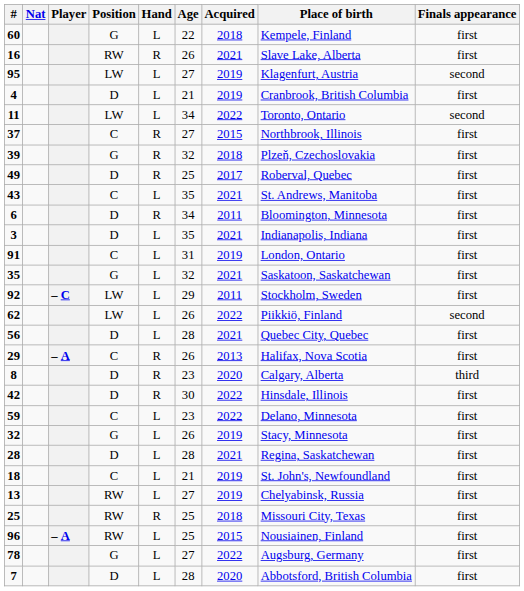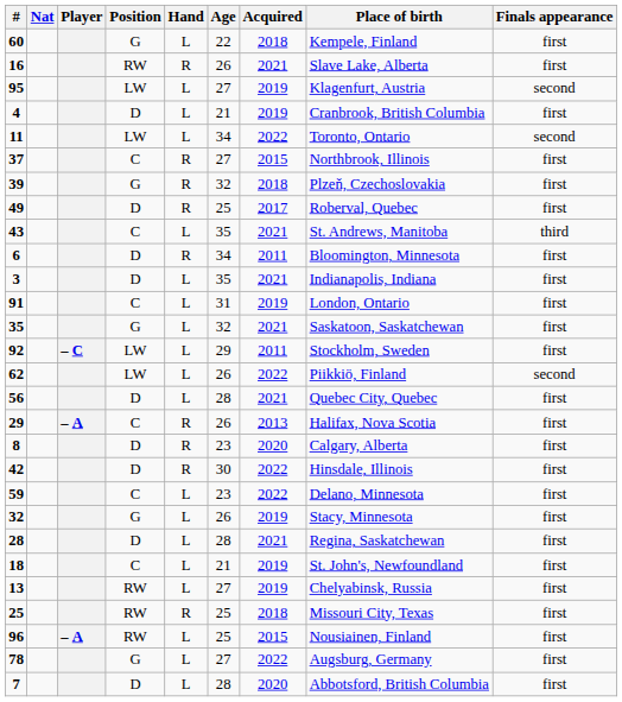 <table class="sortable wikitable plainrowheaders" style="text-align:center;">
 <tr style="background:#ddd;">
 <th scope="col">#</th>
 <th scope="col"><a href='#'>Nat</a></th>
 <th scope="col">Player</th>
 <th scope="col">Position</th>
 <th scope="col">Hand</th>
 <th scope="col">Age</th>
 <th scope="col">Acquired</th>
 <th scope="col" class="unsortable">Place of birth</th>
 <th scope="col" class="unsortable">Finals appearance</th>
 </tr>
 <tr>
 <td><strong>60</strong></td>
 <td></td>
 <th scope="row" style="text-align:left;"></th>
 <td>G</td>
 <td>L</td>
 <td>22</td>
 <td><a href='#'>2018</a></td>
 <td style="text-align:left;"><a href='#'>Kempele, Finland</a></td>
 <td>first</td>
 </tr>
 <tr>
 <td><strong>16</strong></td>
 <td></td>
 <th scope="row" style="text-align:left;"></th>
 <td>RW</td>
 <td>R</td>
 <td>26</td>
 <td><a href='#'>2021</a></td>
 <td style="text-align:left;"><a href='#'>Slave Lake, Alberta</a></td>
 <td>first</td>
 </tr>
 <tr>
 <td><strong>95</strong></td>
 <td></td>
 <th scope="row" style="text-align:left;"></th>
 <td>LW</td>
 <td>L</td>
 <td>27</td>
 <td><a href='#'>2019</a></td>
 <td style="text-align:left;"><a href='#'>Klagenfurt, Austria</a></td>
 <td>second </td>
 </tr>
 <tr>
 <td><strong>4</strong></td>
 <td></td>
 <th scope="row" style="text-align:left;"></th>
 <td>D</td>
 <td>L</td>
 <td>21</td>
 <td><a href='#'>2019</a></td>
 <td style="text-align:left;"><a href='#'>Cranbrook, British Columbia</a></td>
 <td>first</td>
 </tr>
 <tr>
 <td><strong>11</strong></td>
 <td></td>
 <th scope="row" style="text-align:left;"></th>
 <td>LW</td>
 <td>L</td>
 <td>34</td>
 <td><a href='#'>2022</a></td>
 <td style="text-align:left;"><a href='#'>Toronto, Ontario</a></td>
 <td>second </td>
 </tr>
 <tr>
 <td><strong>37</strong></td>
 <td></td>
 <th scope="row" style="text-align:left;"></th>
 <td>C</td>
 <td>R</td>
 <td>27</td>
 <td><a href='#'>2015</a></td>
 <td style="text-align:left;"><a href='#'>Northbrook, Illinois</a></td>
 <td>first</td>
 </tr>
 <tr>
 <td><strong>39</strong></td>
 <td></td>
 <th scope="row" style="text-align:left;"></th>
 <td>G</td>
 <td>R</td>
 <td>32</td>
 <td><a href='#'>2018</a></td>
 <td style="text-align:left;"><a href='#'>Plzeň, Czechoslovakia</a></td>
 <td>first</td>
 </tr>
 <tr>
 <td><strong>49</strong></td>
 <td></td>
 <th scope="row" style="text-align:left;"></th>
 <td>D</td>
 <td>R</td>
 <td>25</td>
 <td><a href='#'>2017</a></td>
 <td style="text-align:left;"><a href='#'>Roberval, Quebec</a></td>
 <td>first</td>
 </tr>
 <tr>
 <td><strong>43</strong></td>
 <td></td>
 <th scope="row" style="text-align:left;"></th>
 <td>C</td>
 <td>L</td>
 <td>35</td>
 <td><a href='#'>2021</a></td>
 <td style="text-align:left;"><a href='#'>St. Andrews, Manitoba</a></td>
-<td>first</td>
+<td>third </td>
 </tr>
 <tr>
 <td><strong>6</strong></td>
 <td></td>
 <th scope="row" style="text-align:left;"></th>
 <td>D</td>
 <td>R</td>
 <td>34</td>
 <td><a href='#'>2011</a></td>
 <td style="text-align:left;"><a href='#'>Bloomington, Minnesota</a></td>
 <td>first</td>
 </tr>
 <tr>
 <td><strong>3</strong></td>
 <td></td>
 <th scope="row" style="text-align:left;"></th>
 <td>D</td>
 <td>L</td>
 <td>35</td>
 <td><a href='#'>2021</a></td>
 <td style="text-align:left;"><a href='#'>Indianapolis, Indiana</a></td>
 <td>first</td>
 </tr>
 <tr>
 <td><strong>91</strong></td>
 <td></td>
 <th scope="row" style="text-align:left;"></th>
 <td>C</td>
 <td>L</td>
 <td>31</td>
 <td><a href='#'>2019</a></td>
 <td style="text-align:left;"><a href='#'>London, Ontario</a></td>
 <td>first</td>
 </tr>
 <tr>
 <td><strong>35</strong></td>
 <td></td>
 <th scope="row" style="text-align:left;"></th>
 <td>G</td>
 <td>L</td>
 <td>32</td>
 <td><a href='#'>2021</a></td>
 <td style="text-align:left;"><a href='#'>Saskatoon, Saskatchewan</a></td>
 <td>first</td>
 </tr>
 <tr>
 <td><strong>92</strong></td>
 <td></td>
 <th scope="row" style="text-align:left;"> – <strong><a href='#'>C</a></strong></th>
 <td>LW</td>
 <td>L</td>
 <td>29</td>
 <td><a href='#'>2011</a></td>
 <td style="text-align:left;"><a href='#'>Stockholm, Sweden</a></td>
 <td>first</td>
 </tr>
 <tr>
 <td><strong>62</strong></td>
 <td></td>
 <th scope="row" style="text-align:left;"></th>
 <td>LW</td>
 <td>L</td>
 <td>26</td>
 <td><a href='#'>2022</a></td>
 <td style="text-align:left;"><a href='#'>Piikkiö, Finland</a></td>
 <td>second </td>
 </tr>
 <tr>
 <td><strong>56</strong></td>
 <td></td>
 <th scope="row" style="text-align:left;"></th>
 <td>D</td>
 <td>L</td>
 <td>28</td>
 <td><a href='#'>2021</a></td>
 <td style="text-align:left;"><a href='#'>Quebec City, Quebec</a></td>
 <td>first</td>
 </tr>
 <tr>
 <td><strong>29</strong></td>
 <td></td>
 <th scope="row" style="text-align:left;"> – <strong><a href='#'>A</a></strong></th>
 <td>C</td>
 <td>R</td>
 <td>26</td>
 <td><a href='#'>2013</a></td>
 <td style="text-align:left;"><a href='#'>Halifax, Nova Scotia</a></td>
 <td>first</td>
 </tr>
 <tr>
 <td><strong>8</strong></td>
 <td></td>
 <th scope="row" style="text-align:left;"></th>
 <td>D</td>
 <td>R</td>
 <td>23</td>
 <td><a href='#'>2020</a></td>
 <td style="text-align:left;"><a href='#'>Calgary, Alberta</a></td>
-<td>third </td>
+<td>first</td>
 </tr>
 <tr>
 <td><strong>42</strong></td>
 <td></td>
 <th scope="row" style="text-align:left;"></th>
 <td>D</td>
 <td>R</td>
 <td>30</td>
 <td><a href='#'>2022</a></td>
 <td style="text-align:left;"><a href='#'>Hinsdale, Illinois</a></td>
 <td>first</td>
 </tr>
 <tr>
 <td><strong>59</strong></td>
 <td></td>
 <th scope="row" style="text-align:left;"></th>
 <td>C</td>
 <td>L</td>
 <td>23</td>
 <td><a href='#'>2022</a></td>
 <td style="text-align:left;"><a href='#'>Delano, Minnesota</a></td>
 <td>first</td>
 </tr>
 <tr>
 <td><strong>32</strong></td>
 <td></td>
 <th scope="row" style="text-align:left;"></th>
 <td>G</td>
 <td>L</td>
 <td>26</td>
 <td><a href='#'>2019</a></td>
 <td style="text-align:left;"><a href='#'>Stacy, Minnesota</a></td>
 <td>first</td>
 </tr>
 <tr>
 <td><strong>28</strong></td>
 <td></td>
 <th scope="row" style="text-align:left;"></th>
 <td>D</td>
 <td>L</td>
 <td>28</td>
 <td><a href='#'>2021</a></td>
 <td style="text-align:left;"><a href='#'>Regina, Saskatchewan</a></td>
 <td>first</td>
 </tr>
 <tr>
 <td><strong>18</strong></td>
 <td></td>
 <th scope="row" style="text-align:left;"></th>
 <td>C</td>
 <td>L</td>
 <td>21</td>
 <td><a href='#'>2019</a></td>
 <td style="text-align:left;"><a href='#'>St. John's, Newfoundland</a></td>
 <td>first</td>
 </tr>
 <tr>
 <td><strong>13</strong></td>
 <td></td>
 <th scope="row" style="text-align:left;"></th>
 <td>RW</td>
 <td>L</td>
 <td>27</td>
 <td><a href='#'>2019</a></td>
 <td style="text-align:left;"><a href='#'>Chelyabinsk, Russia</a></td>
 <td>first</td>
 </tr>
 <tr>
 <td><strong>25</strong></td>
 <td></td>
 <th scope="row" style="text-align:left;"></th>
 <td>RW</td>
 <td>R</td>
 <td>25</td>
 <td><a href='#'>2018</a></td>
 <td style="text-align:left;"><a href='#'>Missouri City, Texas</a></td>
 <td>first</td>
 </tr>
 <tr>
 <td><strong>96</strong></td>
 <td></td>
 <th scope="row" style="text-align:left;"> – <strong><a href='#'>A</a></strong></th>
 <td>RW</td>
 <td>L</td>
 <td>25</td>
 <td><a href='#'>2015</a></td>
 <td style="text-align:left;"><a href='#'>Nousiainen, Finland</a></td>
 <td>first</td>
 </tr>
 <tr>
 <td><strong>78</strong></td>
 <td></td>
 <th scope="row" style="text-align:left;"></th>
 <td>G</td>
 <td>L</td>
 <td>27</td>
 <td><a href='#'>2022</a></td>
 <td style="text-align:left;"><a href='#'>Augsburg, Germany</a></td>
 <td>first</td>
 </tr>
 <tr>
 <td><strong>7</strong></td>
 <td></td>
 <th scope="row" style="text-align:left;"></th>
 <td>D</td>
 <td>L</td>
 <td>28</td>
 <td><a href='#'>2020</a></td>
 <td style="text-align:left;"><a href='#'>Abbotsford, British Columbia</a></td>
 <td>first</td>
 </tr>
 </table>
